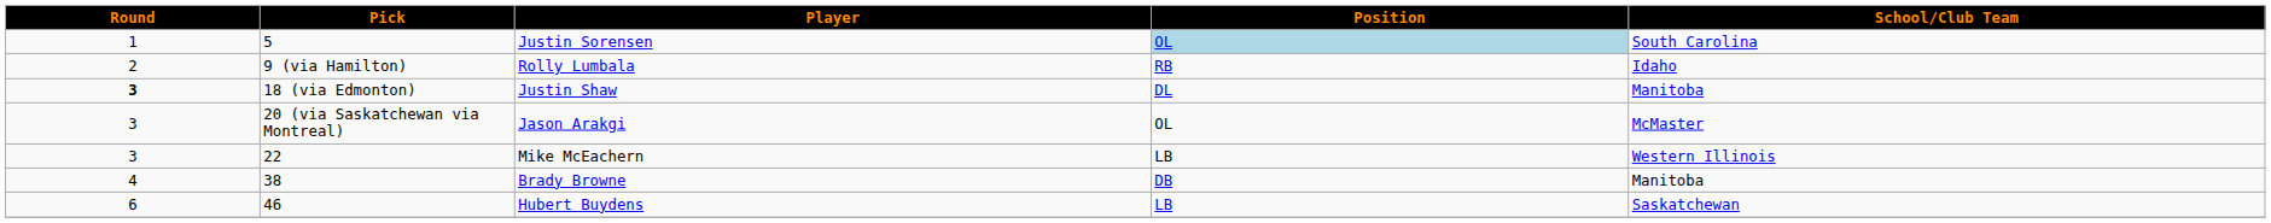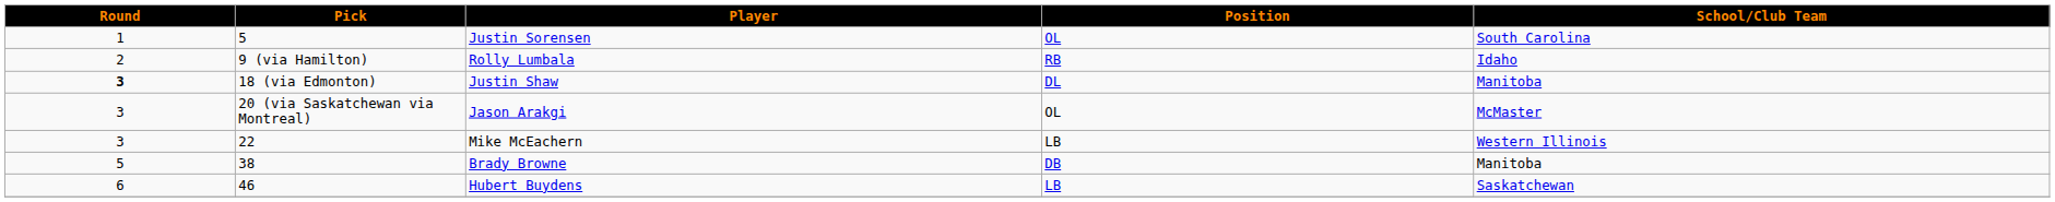 <table class="wikitable sortable">
 <tr>
 <th style="background:black;color:#FF8800;"  width="8%">Round</th>
 <th style="background:black;color:#FF8800;"  width="8%">Pick</th>
 <th style="background:black;color:#FF8800;"  width="20%">Player</th>
 <th style="background:black;color:#FF8800;"  width="15%">Position</th>
 <th style="background:black;color:#FF8800;"  width="20%">School/Club Team</th>
 </tr>
 <tr>
 <td align=center>1</td>
 <td>5</td>
 <td><a href='#'>Justin Sorensen</a></td>
-<td style="background: lightblue;"><a href='#'>OL</a></td>
+<td><a href='#'>OL</a></td>
 <td><a href='#'>South Carolina</a></td>
 </tr>
 <tr>
 <td align=center>2</td>
 <td>9 (via Hamilton)</td>
 <td><a href='#'>Rolly Lumbala</a></td>
 <td><a href='#'>RB</a></td>
 <td><a href='#'>Idaho</a></td>
 </tr>
 <tr>
 <td align=center><strong>3</strong></td>
 <td>18 (via Edmonton)</td>
 <td><a href='#'>Justin Shaw</a></td>
 <td><a href='#'>DL</a></td>
 <td><a href='#'>Manitoba</a></td>
 </tr>
 <tr>
 <td align=center>3</td>
 <td>20 (via Saskatchewan via Montreal)</td>
 <td><a href='#'>Jason Arakgi</a></td>
 <td>OL</td>
 <td><a href='#'>McMaster</a></td>
 </tr>
 <tr>
 <td align=center>3</td>
 <td>22</td>
 <td>Mike McEachern</td>
 <td>LB</td>
 <td><a href='#'>Western Illinois</a></td>
 </tr>
 <tr>
-<td align=center>4</td>
+<td align=center>5</td>
 <td>38</td>
 <td><a href='#'>Brady Browne</a></td>
 <td><a href='#'>DB</a></td>
 <td>Manitoba</td>
 </tr>
 <tr>
 <td align=center>6</td>
 <td>46</td>
 <td><a href='#'>Hubert Buydens</a></td>
 <td><a href='#'>LB</a></td>
 <td><a href='#'>Saskatchewan</a></td>
 </tr>
 <tr>
 </tr>
 </table>
